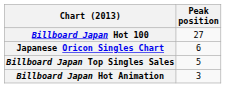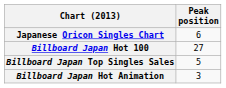 <table class="wikitable sortable plainrowheaders">
 <tr>
 <th>Chart (2013)</th>
 <th>Peak<br>position</th>
 </tr>
 <tr>
+<th scope="row">Japanese <a href='#'>Oricon Singles Chart</a></th>
+<td align="center">6</td>
+</tr>
+<tr>
 <th scope="row"><em><a href='#'>Billboard Japan</a></em> Hot 100</th>
 <td align="center">27</td>
-</tr>
-<tr>
-<th scope="row">Japanese <a href='#'>Oricon Singles Chart</a></th>
-<td align="center">6</td>
 </tr>
 <tr>
 <th scope="row"><em>Billboard Japan</em> Top Singles Sales</th>
 <td align="center">5</td>
 </tr>
 <tr>
 <th scope="row"><em>Billboard Japan</em> Hot Animation</th>
 <td align="center">3</td>
 </tr>
 </table>
